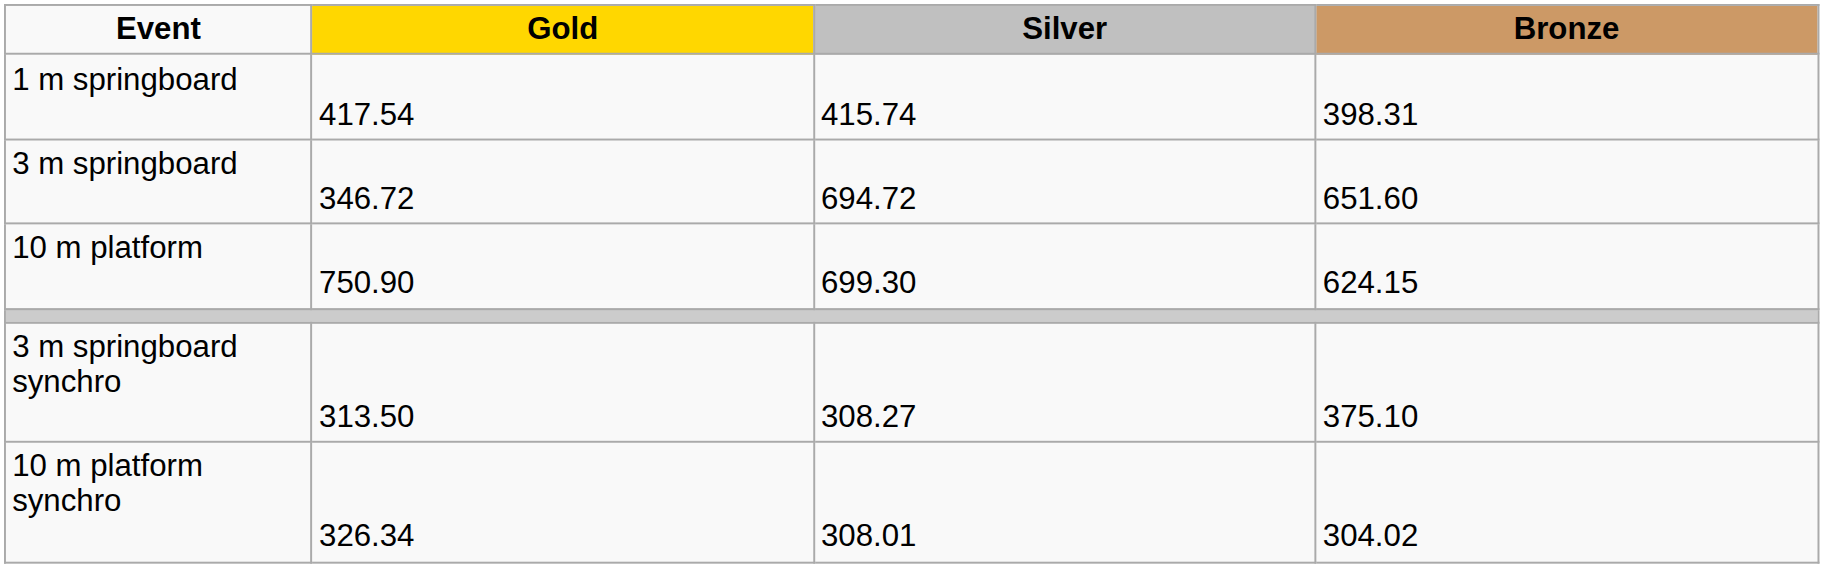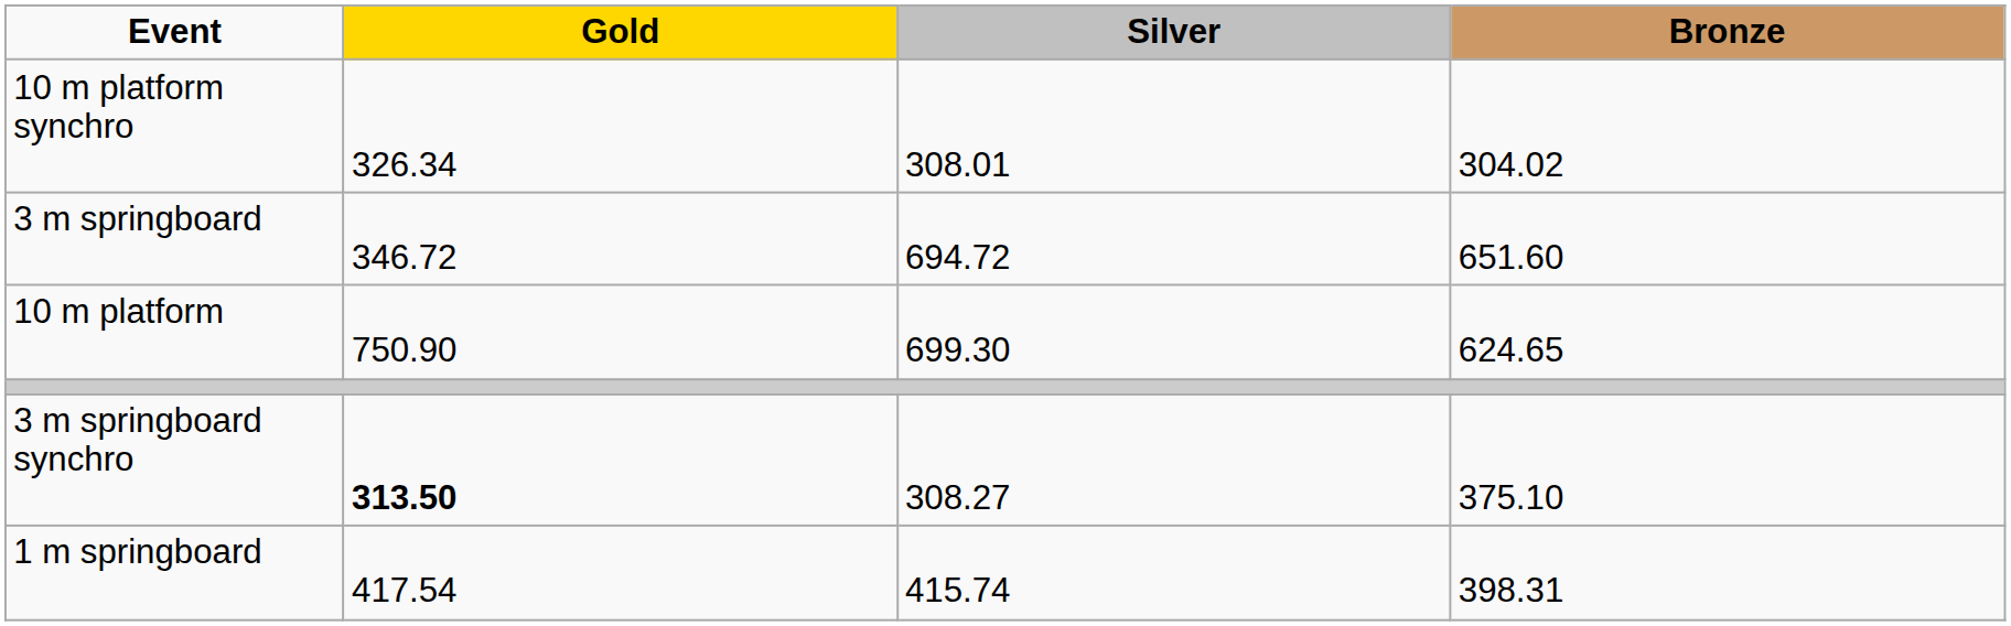 <table class="wikitable" style="text-align:left">
 <tr align="center">
 <td width=150><strong>Event</strong></td>
 <td width=250 bgcolor=gold><strong>Gold</strong></td>
 <td width=250 bgcolor=silver><strong>Silver</strong></td>
 <td width=250 bgcolor=CC9966><strong>Bronze</strong></td>
 </tr>
 <tr valign="top">
-<td>1 m springboard<br><div></div></td>
-<td><br>417.54</td>
-<td><br>415.74</td>
-<td><br>398.31</td>
+<td>10 m platform synchro<br><div></div></td>
+<td><br><br>326.34</td>
+<td><br><br>308.01</td>
+<td><br><br>304.02</td>
 </tr>
 <tr valign="top">
 <td>3 m springboard<br><div></div></td>
 <td><br>346.72</td>
 <td><br>694.72</td>
 <td><br>651.60</td>
 </tr>
 <tr valign="top">
 <td>10 m platform<br><div></div></td>
 <td><br>750.90</td>
 <td><br>699.30</td>
-<td><br>624.15</td>
+<td><br>624.65</td>
 </tr>
 <tr bgcolor="#cccccc">
 <td colspan=4></td>
 </tr>
 <tr valign="top">
 <td>3 m springboard synchro<br><div></div></td>
-<td><br><br>313.50</td>
+<td><strong><br><br>313.50</strong></td>
 <td><br><br>308.27</td>
 <td><br><br>375.10</td>
 </tr>
 <tr valign="top">
-<td>10 m platform synchro<br><div></div></td>
-<td><br><br>326.34</td>
-<td><br><br>308.01</td>
-<td><br><br>304.02</td>
+<td>1 m springboard<br><div></div></td>
+<td><br>417.54</td>
+<td><br>415.74</td>
+<td><br>398.31</td>
 </tr>
 </table>
